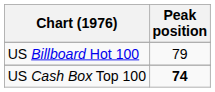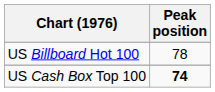 <table class="wikitable sortable">
 <tr>
 <th>Chart (1976)</th>
 <th>Peak<br>position</th>
 </tr>
 <tr>
 </tr>
 <tr>
 </tr>
 <tr>
 <td>US <a href='#'><em>Billboard</em> Hot 100</a></td>
-<td style="text-align:center;">79</td>
+<td style="text-align:center;">78</td>
 </tr>
 <tr>
 </tr>
 <tr>
 <td>US <em>Cash Box</em> Top 100</td>
 <td style="text-align:center;"><strong>74</strong></td>
 </tr>
 </table>
